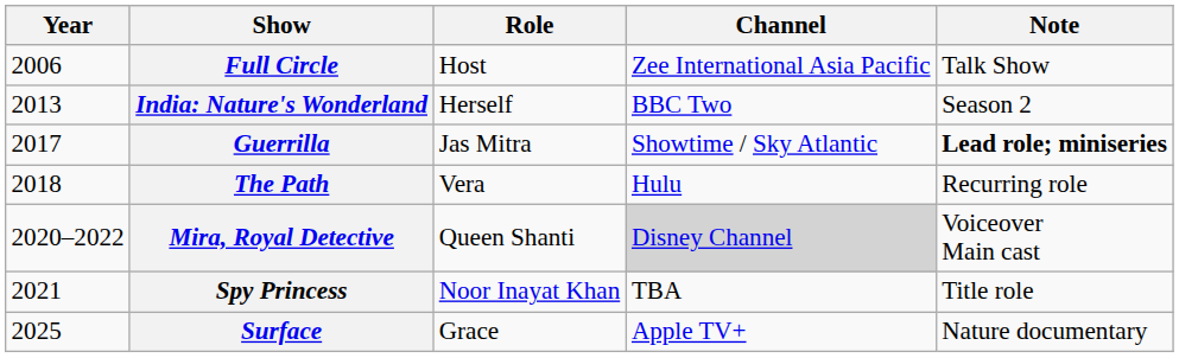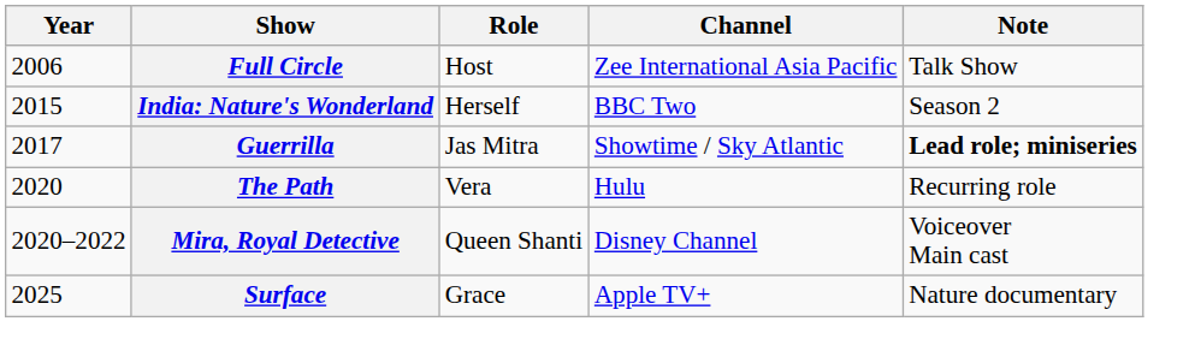 <table class="wikitable plainrowheaders">
 <tr style="background:#ccc; text-align:center;">
 <th scope="col">Year</th>
 <th scope="col">Show</th>
 <th scope="col">Role</th>
 <th scope="col">Channel</th>
 <th scope="col">Note</th>
 </tr>
 <tr>
 <td>2006</td>
 <th scope="row"><em><a href='#'>Full Circle</a></em></th>
 <td>Host</td>
 <td><a href='#'>Zee International Asia Pacific</a></td>
 <td>Talk Show</td>
 </tr>
 <tr>
-<td>2013</td>
+<td>2015</td>
 <th scope="row"><em><a href='#'>India: Nature's Wonderland</a></em></th>
 <td>Herself</td>
 <td><a href='#'>BBC Two</a></td>
 <td>Season 2</td>
 </tr>
 <tr>
 <td>2017</td>
 <th scope="row"><em><a href='#'>Guerrilla</a></em></th>
 <td>Jas Mitra</td>
 <td><a href='#'>Showtime</a> / <a href='#'>Sky Atlantic</a></td>
 <td><strong>Lead role; miniseries</strong></td>
 </tr>
 <tr>
-<td>2018</td>
+<td>2020</td>
 <th scope="row"><em><a href='#'>The Path</a></em></th>
 <td>Vera</td>
 <td><a href='#'>Hulu</a></td>
 <td>Recurring role</td>
 </tr>
 <tr>
 <td>2020–2022</td>
 <th scope="row"><em><a href='#'>Mira, Royal Detective</a></em></th>
 <td>Queen Shanti</td>
-<td style="background: lightgrey;"><a href='#'>Disney Channel</a></td>
+<td><a href='#'>Disney Channel</a></td>
 <td>Voiceover<br>Main cast</td>
-</tr>
-<tr>
-<td>2021</td>
-<th scope="row"><em>Spy Princess</em></th>
-<td><a href='#'>Noor Inayat Khan</a></td>
-<td>TBA</td>
-<td>Title role</td>
 </tr>
 <tr>
 <td>2025</td>
 <th scope="row"><em><a href='#'>Surface</a></em></th>
 <td>Grace</td>
 <td><a href='#'>Apple TV+</a></td>
 <td>Nature documentary</td>
 </tr>
 </table>
